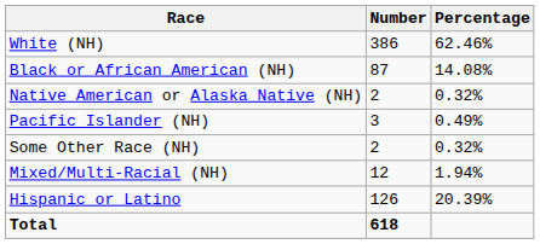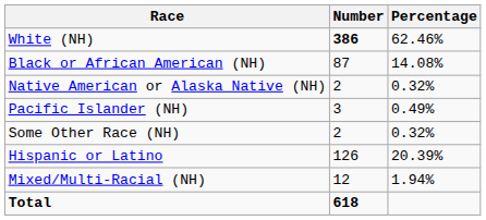 <table class="wikitable">
 <tr>
 <th>Race</th>
 <th>Number</th>
 <th>Percentage</th>
 </tr>
 <tr>
 <td><a href='#'>White</a> (NH)</td>
-<td>386</td>
+<td><strong>386</strong></td>
 <td>62.46%</td>
 </tr>
 <tr>
 <td><a href='#'>Black or African American</a> (NH)</td>
 <td>87</td>
 <td>14.08%</td>
 </tr>
 <tr>
 <td><a href='#'>Native American</a> or <a href='#'>Alaska Native</a> (NH)</td>
 <td>2</td>
 <td>0.32%</td>
 </tr>
 <tr>
 <td><a href='#'>Pacific Islander</a> (NH)</td>
 <td>3</td>
 <td>0.49%</td>
 </tr>
 <tr>
 <td>Some Other Race (NH)</td>
 <td>2</td>
 <td>0.32%</td>
 </tr>
 <tr>
+<td><a href='#'>Hispanic or Latino</a></td>
+<td>126</td>
+<td>20.39%</td>
+</tr>
+<tr>
 <td><a href='#'>Mixed/Multi-Racial</a> (NH)</td>
 <td>12</td>
 <td>1.94%</td>
-</tr>
-<tr>
-<td><a href='#'>Hispanic or Latino</a></td>
-<td>126</td>
-<td>20.39%</td>
 </tr>
 <tr>
 <td><strong>Total</strong></td>
 <td><strong>618</strong></td>
 <td></td>
 </tr>
 </table>
